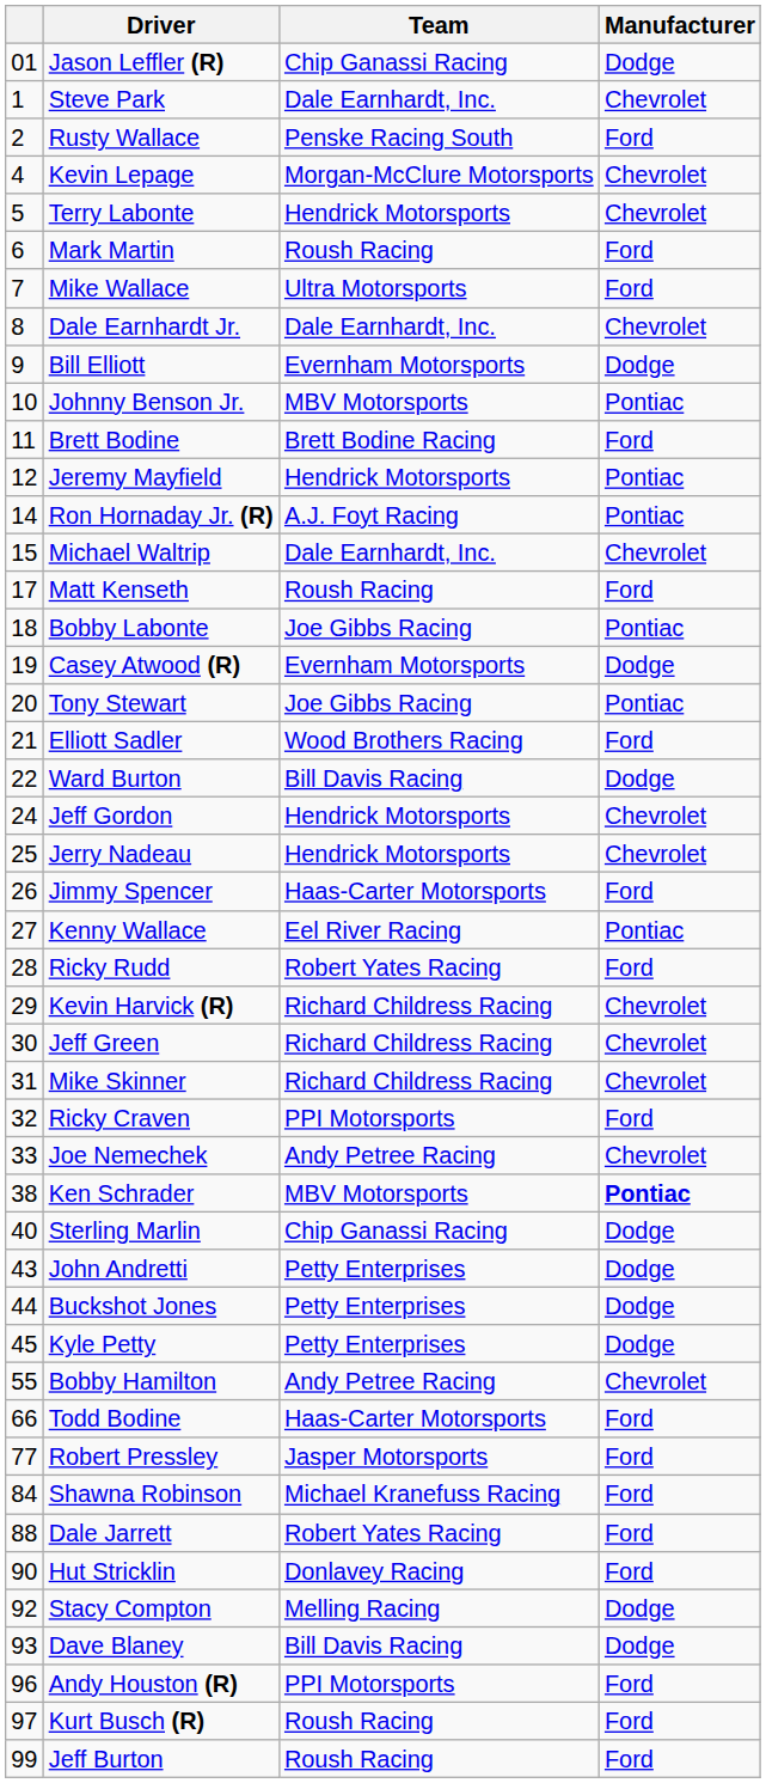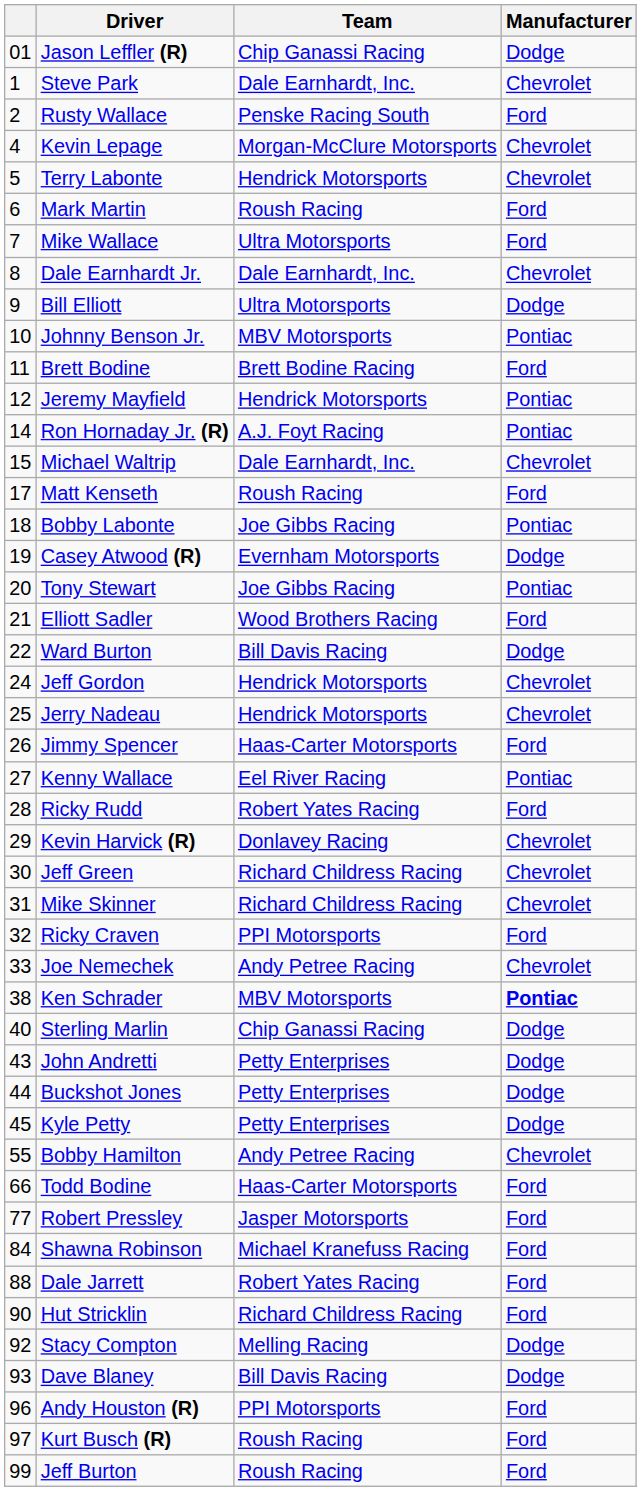 <table class="wikitable" style="font-size:95%">
 <tr>
 <th></th>
 <th>Driver</th>
 <th>Team</th>
 <th>Manufacturer</th>
 </tr>
 <tr>
 <td>01</td>
 <td><a href='#'>Jason Leffler</a> <strong>(R)</strong></td>
 <td><a href='#'>Chip Ganassi Racing</a></td>
 <td><a href='#'>Dodge</a></td>
 </tr>
 <tr>
 <td>1</td>
 <td><a href='#'>Steve Park</a></td>
 <td><a href='#'>Dale Earnhardt, Inc.</a></td>
 <td><a href='#'>Chevrolet</a></td>
 </tr>
 <tr>
 <td>2</td>
 <td><a href='#'>Rusty Wallace</a></td>
 <td><a href='#'>Penske Racing South</a></td>
 <td><a href='#'>Ford</a></td>
 </tr>
 <tr>
 <td>4</td>
 <td><a href='#'>Kevin Lepage</a></td>
 <td><a href='#'>Morgan-McClure Motorsports</a></td>
 <td><a href='#'>Chevrolet</a></td>
 </tr>
 <tr>
 <td>5</td>
 <td><a href='#'>Terry Labonte</a></td>
 <td><a href='#'>Hendrick Motorsports</a></td>
 <td><a href='#'>Chevrolet</a></td>
 </tr>
 <tr>
 <td>6</td>
 <td><a href='#'>Mark Martin</a></td>
 <td><a href='#'>Roush Racing</a></td>
 <td><a href='#'>Ford</a></td>
 </tr>
 <tr>
 <td>7</td>
 <td><a href='#'>Mike Wallace</a></td>
 <td><a href='#'>Ultra Motorsports</a></td>
 <td><a href='#'>Ford</a></td>
 </tr>
 <tr>
 <td>8</td>
 <td><a href='#'>Dale Earnhardt Jr.</a></td>
 <td><a href='#'>Dale Earnhardt, Inc.</a></td>
 <td><a href='#'>Chevrolet</a></td>
 </tr>
 <tr>
 <td>9</td>
 <td><a href='#'>Bill Elliott</a></td>
-<td><a href='#'>Evernham Motorsports</a></td>
+<td><a href='#'>Ultra Motorsports</a></td>
 <td><a href='#'>Dodge</a></td>
 </tr>
 <tr>
 <td>10</td>
 <td><a href='#'>Johnny Benson Jr.</a></td>
 <td><a href='#'>MBV Motorsports</a></td>
 <td><a href='#'>Pontiac</a></td>
 </tr>
 <tr>
 <td>11</td>
 <td><a href='#'>Brett Bodine</a></td>
 <td><a href='#'>Brett Bodine Racing</a></td>
 <td><a href='#'>Ford</a></td>
 </tr>
 <tr>
 <td>12</td>
 <td><a href='#'>Jeremy Mayfield</a></td>
 <td><a href='#'>Hendrick Motorsports</a></td>
 <td><a href='#'>Pontiac</a></td>
 </tr>
 <tr>
 <td>14</td>
 <td><a href='#'>Ron Hornaday Jr.</a> <strong>(R)</strong></td>
 <td><a href='#'>A.J. Foyt Racing</a></td>
 <td><a href='#'>Pontiac</a></td>
 </tr>
 <tr>
 <td>15</td>
 <td><a href='#'>Michael Waltrip</a></td>
 <td><a href='#'>Dale Earnhardt, Inc.</a></td>
 <td><a href='#'>Chevrolet</a></td>
 </tr>
 <tr>
 <td>17</td>
 <td><a href='#'>Matt Kenseth</a></td>
 <td><a href='#'>Roush Racing</a></td>
 <td><a href='#'>Ford</a></td>
 </tr>
 <tr>
 <td>18</td>
 <td><a href='#'>Bobby Labonte</a></td>
 <td><a href='#'>Joe Gibbs Racing</a></td>
 <td><a href='#'>Pontiac</a></td>
 </tr>
 <tr>
 <td>19</td>
 <td><a href='#'>Casey Atwood</a> <strong>(R)</strong></td>
 <td><a href='#'>Evernham Motorsports</a></td>
 <td><a href='#'>Dodge</a></td>
 </tr>
 <tr>
 <td>20</td>
 <td><a href='#'>Tony Stewart</a></td>
 <td><a href='#'>Joe Gibbs Racing</a></td>
 <td><a href='#'>Pontiac</a></td>
 </tr>
 <tr>
 <td>21</td>
 <td><a href='#'>Elliott Sadler</a></td>
 <td><a href='#'>Wood Brothers Racing</a></td>
 <td><a href='#'>Ford</a></td>
 </tr>
 <tr>
 <td>22</td>
 <td><a href='#'>Ward Burton</a></td>
 <td><a href='#'>Bill Davis Racing</a></td>
 <td><a href='#'>Dodge</a></td>
 </tr>
 <tr>
 <td>24</td>
 <td><a href='#'>Jeff Gordon</a></td>
 <td><a href='#'>Hendrick Motorsports</a></td>
 <td><a href='#'>Chevrolet</a></td>
 </tr>
 <tr>
 <td>25</td>
 <td><a href='#'>Jerry Nadeau</a></td>
 <td><a href='#'>Hendrick Motorsports</a></td>
 <td><a href='#'>Chevrolet</a></td>
 </tr>
 <tr>
 <td>26</td>
 <td><a href='#'>Jimmy Spencer</a></td>
 <td><a href='#'>Haas-Carter Motorsports</a></td>
 <td><a href='#'>Ford</a></td>
 </tr>
 <tr>
 <td>27</td>
 <td><a href='#'>Kenny Wallace</a></td>
 <td><a href='#'>Eel River Racing</a></td>
 <td><a href='#'>Pontiac</a></td>
 </tr>
 <tr>
 <td>28</td>
 <td><a href='#'>Ricky Rudd</a></td>
 <td><a href='#'>Robert Yates Racing</a></td>
 <td><a href='#'>Ford</a></td>
 </tr>
 <tr>
 <td>29</td>
 <td><a href='#'>Kevin Harvick</a> <strong>(R)</strong></td>
-<td><a href='#'>Richard Childress Racing</a></td>
+<td><a href='#'>Donlavey Racing</a></td>
 <td><a href='#'>Chevrolet</a></td>
 </tr>
 <tr>
 <td>30</td>
 <td><a href='#'>Jeff Green</a></td>
 <td><a href='#'>Richard Childress Racing</a></td>
 <td><a href='#'>Chevrolet</a></td>
 </tr>
 <tr>
 <td>31</td>
 <td><a href='#'>Mike Skinner</a></td>
 <td><a href='#'>Richard Childress Racing</a></td>
 <td><a href='#'>Chevrolet</a></td>
 </tr>
 <tr>
 <td>32</td>
 <td><a href='#'>Ricky Craven</a></td>
 <td><a href='#'>PPI Motorsports</a></td>
 <td><a href='#'>Ford</a></td>
 </tr>
 <tr>
 <td>33</td>
 <td><a href='#'>Joe Nemechek</a></td>
 <td><a href='#'>Andy Petree Racing</a></td>
 <td><a href='#'>Chevrolet</a></td>
 </tr>
 <tr>
 <td>38</td>
 <td><a href='#'>Ken Schrader</a></td>
 <td><a href='#'>MBV Motorsports</a></td>
 <td><strong><a href='#'>Pontiac</a></strong></td>
 </tr>
 <tr>
 <td>40</td>
 <td><a href='#'>Sterling Marlin</a></td>
 <td><a href='#'>Chip Ganassi Racing</a></td>
 <td><a href='#'>Dodge</a></td>
 </tr>
 <tr>
 <td>43</td>
 <td><a href='#'>John Andretti</a></td>
 <td><a href='#'>Petty Enterprises</a></td>
 <td><a href='#'>Dodge</a></td>
 </tr>
 <tr>
 <td>44</td>
 <td><a href='#'>Buckshot Jones</a></td>
 <td><a href='#'>Petty Enterprises</a></td>
 <td><a href='#'>Dodge</a></td>
 </tr>
 <tr>
 <td>45</td>
 <td><a href='#'>Kyle Petty</a></td>
 <td><a href='#'>Petty Enterprises</a></td>
 <td><a href='#'>Dodge</a></td>
 </tr>
 <tr>
 <td>55</td>
 <td><a href='#'>Bobby Hamilton</a></td>
 <td><a href='#'>Andy Petree Racing</a></td>
 <td><a href='#'>Chevrolet</a></td>
 </tr>
 <tr>
 <td>66</td>
 <td><a href='#'>Todd Bodine</a></td>
 <td><a href='#'>Haas-Carter Motorsports</a></td>
 <td><a href='#'>Ford</a></td>
 </tr>
 <tr>
 <td>77</td>
 <td><a href='#'>Robert Pressley</a></td>
 <td><a href='#'>Jasper Motorsports</a></td>
 <td><a href='#'>Ford</a></td>
 </tr>
 <tr>
 <td>84</td>
 <td><a href='#'>Shawna Robinson</a></td>
 <td><a href='#'>Michael Kranefuss Racing</a></td>
 <td><a href='#'>Ford</a></td>
 </tr>
 <tr>
 <td>88</td>
 <td><a href='#'>Dale Jarrett</a></td>
 <td><a href='#'>Robert Yates Racing</a></td>
 <td><a href='#'>Ford</a></td>
 </tr>
 <tr>
 <td>90</td>
 <td><a href='#'>Hut Stricklin</a></td>
-<td><a href='#'>Donlavey Racing</a></td>
+<td><a href='#'>Richard Childress Racing</a></td>
 <td><a href='#'>Ford</a></td>
 </tr>
 <tr>
 <td>92</td>
 <td><a href='#'>Stacy Compton</a></td>
 <td><a href='#'>Melling Racing</a></td>
 <td><a href='#'>Dodge</a></td>
 </tr>
 <tr>
 <td>93</td>
 <td><a href='#'>Dave Blaney</a></td>
 <td><a href='#'>Bill Davis Racing</a></td>
 <td><a href='#'>Dodge</a></td>
 </tr>
 <tr>
 <td>96</td>
 <td><a href='#'>Andy Houston</a> <strong>(R)</strong></td>
 <td><a href='#'>PPI Motorsports</a></td>
 <td><a href='#'>Ford</a></td>
 </tr>
 <tr>
 <td>97</td>
 <td><a href='#'>Kurt Busch</a> <strong>(R)</strong></td>
 <td><a href='#'>Roush Racing</a></td>
 <td><a href='#'>Ford</a></td>
 </tr>
 <tr>
 <td>99</td>
 <td><a href='#'>Jeff Burton</a></td>
 <td><a href='#'>Roush Racing</a></td>
 <td><a href='#'>Ford</a></td>
 </tr>
 </table>
